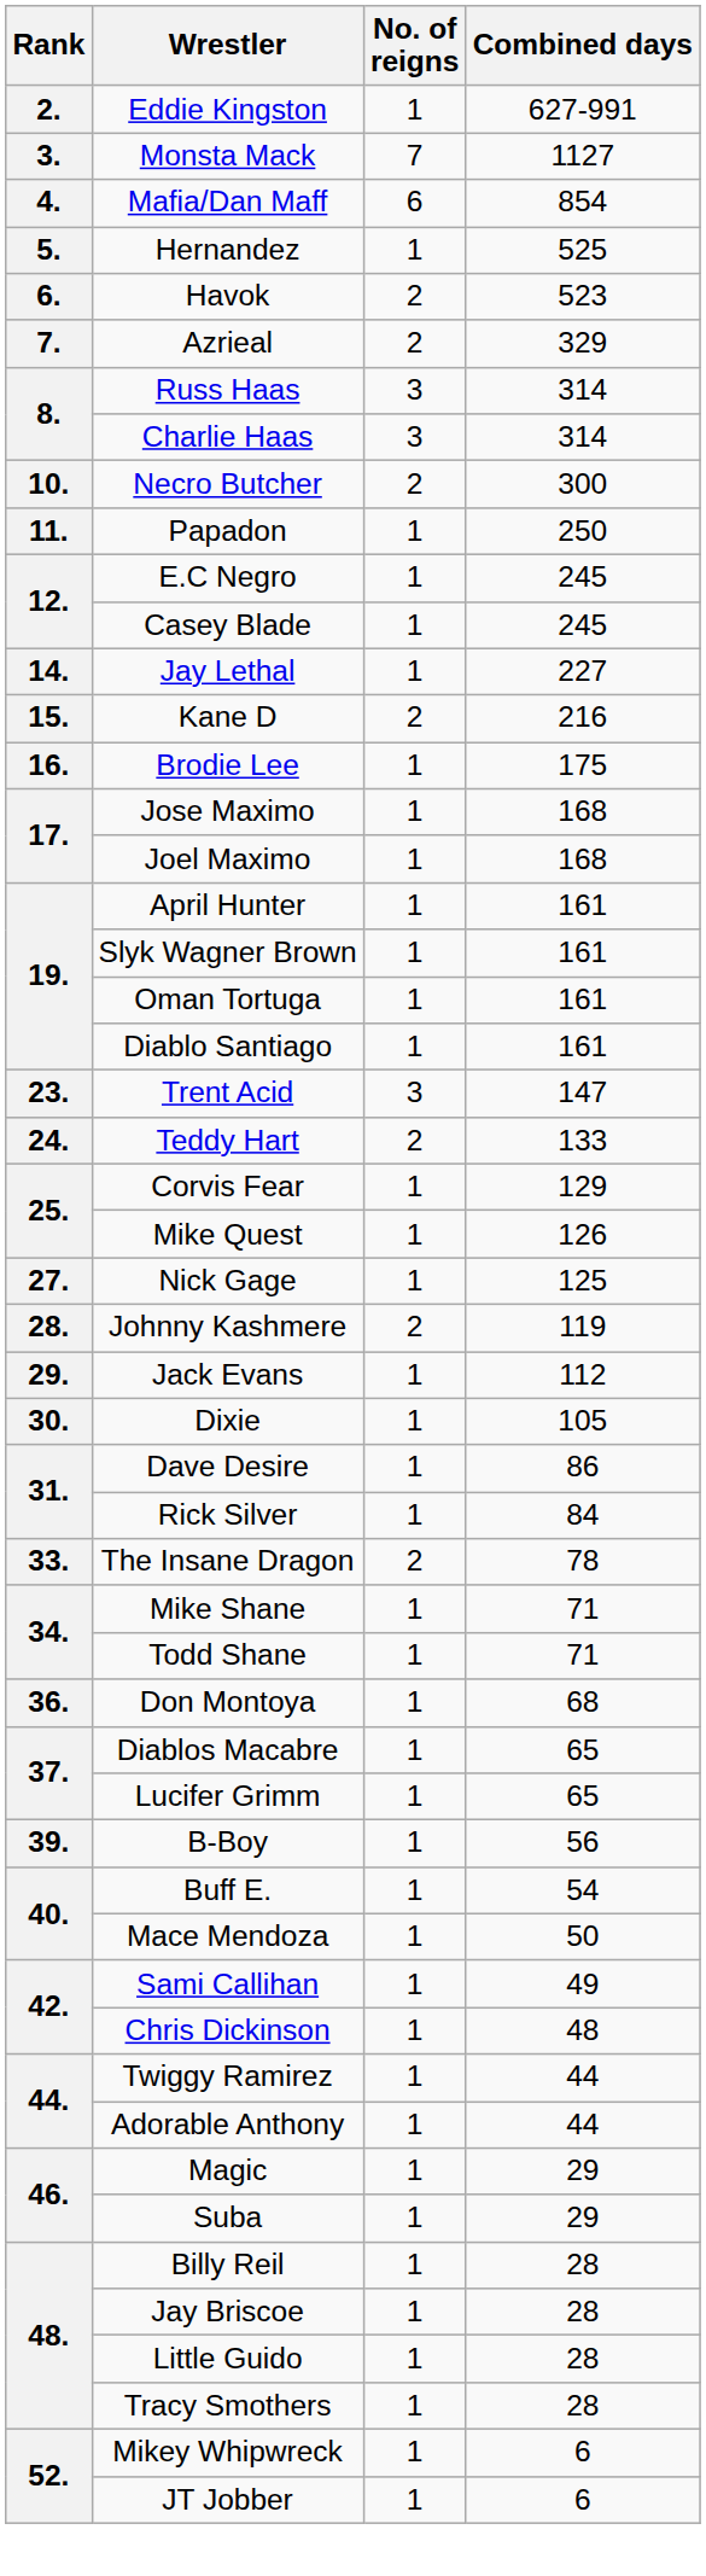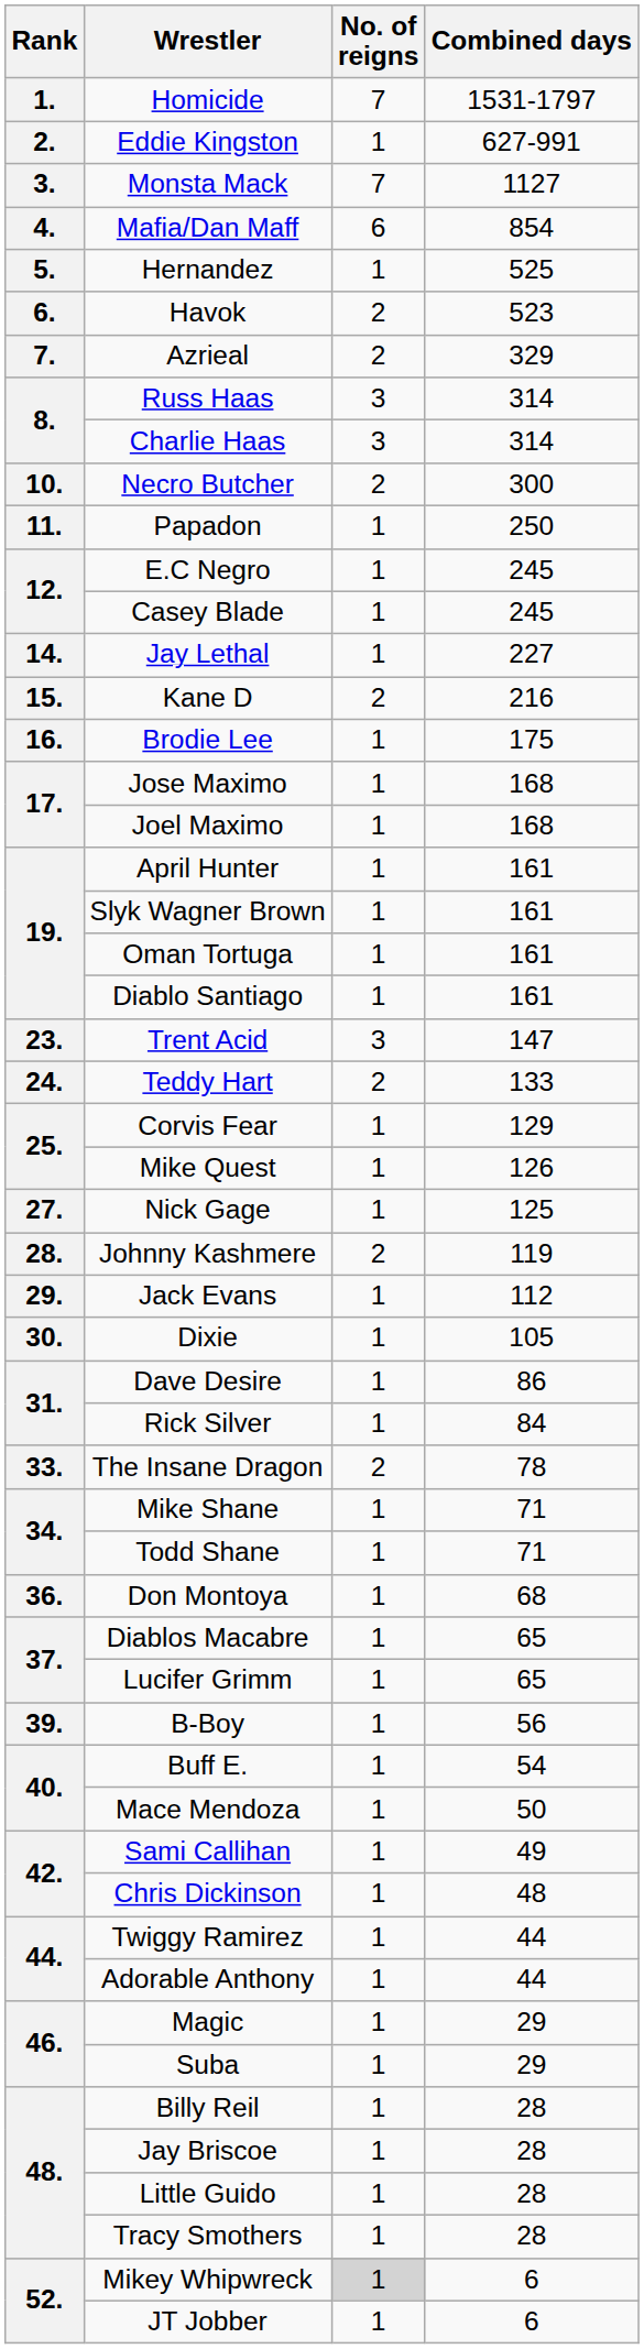 <table class="wikitable sortable" style="text-align: center">
 <tr>
 <th>Rank</th>
 <th>Wrestler</th>
 <th>No. of<br>reigns</th>
 <th>Combined days</th>
+</tr>
+<tr>
+<th>1.</th>
+<td><a href='#'>Homicide</a></td>
+<td>7</td>
+<td>1531-1797</td>
 </tr>
 <tr>
 <th>2.</th>
 <td><a href='#'>Eddie Kingston</a></td>
 <td>1</td>
 <td>627-991</td>
 </tr>
 <tr>
 <th>3.</th>
 <td><a href='#'>Monsta Mack</a></td>
 <td>7</td>
 <td>1127</td>
 </tr>
 <tr>
 <th>4.</th>
 <td><a href='#'>Mafia/Dan Maff</a></td>
 <td>6</td>
 <td>854</td>
 </tr>
 <tr>
 <th>5.</th>
 <td>Hernandez</td>
 <td>1</td>
 <td>525</td>
 </tr>
 <tr>
 <th>6.</th>
 <td>Havok</td>
 <td>2</td>
 <td>523</td>
 </tr>
 <tr>
 <th>7.</th>
 <td>Azrieal</td>
 <td>2</td>
 <td>329</td>
 </tr>
 <tr>
 <th rowspan=2>8.</th>
 <td><a href='#'>Russ Haas</a></td>
 <td>3</td>
 <td>314</td>
 </tr>
 <tr>
 <td><a href='#'>Charlie Haas</a></td>
 <td>3</td>
 <td>314</td>
 </tr>
 <tr>
 <th>10.</th>
 <td><a href='#'>Necro Butcher</a></td>
 <td>2</td>
 <td>300</td>
 </tr>
 <tr>
 <th>11.</th>
 <td>Papadon</td>
 <td>1</td>
 <td>250</td>
 </tr>
 <tr>
 <th rowspan=2>12.</th>
 <td>E.C Negro</td>
 <td>1</td>
 <td>245</td>
 </tr>
 <tr>
 <td>Casey Blade</td>
 <td>1</td>
 <td>245</td>
 </tr>
 <tr>
 <th>14.</th>
 <td><a href='#'>Jay Lethal</a></td>
 <td>1</td>
 <td>227</td>
 </tr>
 <tr>
 <th>15.</th>
 <td>Kane D</td>
 <td>2</td>
 <td>216</td>
 </tr>
 <tr>
 <th>16.</th>
 <td><a href='#'>Brodie Lee</a></td>
 <td>1</td>
 <td>175</td>
 </tr>
 <tr>
 <th rowspan=2>17.</th>
 <td>Jose Maximo</td>
 <td>1</td>
 <td>168</td>
 </tr>
 <tr>
 <td>Joel Maximo</td>
 <td>1</td>
 <td>168</td>
 </tr>
 <tr>
 <th rowspan=4>19.</th>
 <td>April Hunter</td>
 <td>1</td>
 <td>161</td>
 </tr>
 <tr>
 <td>Slyk Wagner Brown</td>
 <td>1</td>
 <td>161</td>
 </tr>
 <tr>
 <td>Oman Tortuga</td>
 <td>1</td>
 <td>161</td>
 </tr>
 <tr>
 <td>Diablo Santiago</td>
 <td>1</td>
 <td>161</td>
 </tr>
 <tr>
 <th>23.</th>
 <td><a href='#'>Trent Acid</a></td>
 <td>3</td>
 <td>147</td>
 </tr>
 <tr>
 <th>24.</th>
 <td><a href='#'>Teddy Hart</a></td>
 <td>2</td>
 <td>133</td>
 </tr>
 <tr>
 <th rowspan=2>25.</th>
 <td>Corvis Fear</td>
 <td>1</td>
 <td>129</td>
 </tr>
 <tr>
 <td>Mike Quest</td>
 <td>1</td>
 <td>126</td>
 </tr>
 <tr>
 <th>27.</th>
 <td>Nick Gage</td>
 <td>1</td>
 <td>125</td>
 </tr>
 <tr>
 <th>28.</th>
 <td>Johnny Kashmere</td>
 <td>2</td>
 <td>119</td>
 </tr>
 <tr>
 <th>29.</th>
 <td>Jack Evans</td>
 <td>1</td>
 <td>112</td>
 </tr>
 <tr>
 <th>30.</th>
 <td>Dixie</td>
 <td>1</td>
 <td>105</td>
 </tr>
 <tr>
 <th rowspan=2>31.</th>
 <td>Dave Desire</td>
 <td>1</td>
 <td>86</td>
 </tr>
 <tr>
 <td>Rick Silver</td>
 <td>1</td>
 <td>84</td>
 </tr>
 <tr>
 <th>33.</th>
 <td>The Insane Dragon</td>
 <td>2</td>
 <td>78</td>
 </tr>
 <tr>
 <th rowspan=2>34.</th>
 <td>Mike Shane</td>
 <td>1</td>
 <td>71</td>
 </tr>
 <tr>
 <td>Todd Shane</td>
 <td>1</td>
 <td>71</td>
 </tr>
 <tr>
 <th>36.</th>
 <td>Don Montoya</td>
 <td>1</td>
 <td>68</td>
 </tr>
 <tr>
 <th rowspan=2>37.</th>
 <td>Diablos Macabre</td>
 <td>1</td>
 <td>65</td>
 </tr>
 <tr>
 <td>Lucifer Grimm</td>
 <td>1</td>
 <td>65</td>
 </tr>
 <tr>
 <th>39.</th>
 <td>B-Boy</td>
 <td>1</td>
 <td>56</td>
 </tr>
 <tr>
 <th rowspan=2>40.</th>
 <td>Buff E.</td>
 <td>1</td>
 <td>54</td>
 </tr>
 <tr>
 <td>Mace Mendoza</td>
 <td>1</td>
 <td>50</td>
 </tr>
 <tr>
 <th rowspan=2>42.</th>
 <td><a href='#'>Sami Callihan</a></td>
 <td>1</td>
 <td>49</td>
 </tr>
 <tr>
 <td><a href='#'>Chris Dickinson</a></td>
 <td>1</td>
 <td>48</td>
 </tr>
 <tr>
 <th rowspan=2>44.</th>
 <td>Twiggy Ramirez</td>
 <td>1</td>
 <td>44</td>
 </tr>
 <tr>
 <td>Adorable Anthony</td>
 <td>1</td>
 <td>44</td>
 </tr>
 <tr>
 <th rowspan=2>46.</th>
 <td>Magic</td>
 <td>1</td>
 <td>29</td>
 </tr>
 <tr>
 <td>Suba</td>
 <td>1</td>
 <td>29</td>
 </tr>
 <tr>
 <th rowspan=4>48.</th>
 <td>Billy Reil</td>
 <td>1</td>
 <td>28</td>
 </tr>
 <tr>
 <td>Jay Briscoe</td>
 <td>1</td>
 <td>28</td>
 </tr>
 <tr>
 <td>Little Guido</td>
 <td>1</td>
 <td>28</td>
 </tr>
 <tr>
 <td>Tracy Smothers</td>
 <td>1</td>
 <td>28</td>
 </tr>
 <tr>
 <th rowspan=2>52.</th>
 <td>Mikey Whipwreck</td>
-<td>1</td>
+<td style="background: lightgrey;">1</td>
 <td>6</td>
 </tr>
 <tr>
 <td>JT Jobber</td>
 <td>1</td>
 <td>6</td>
 </tr>
 </table>
